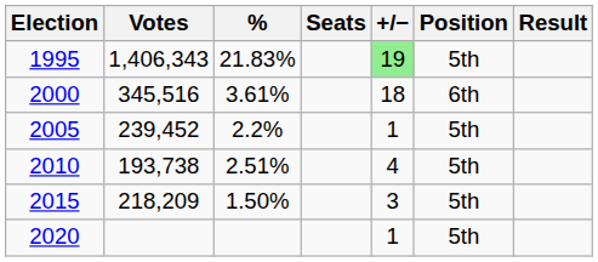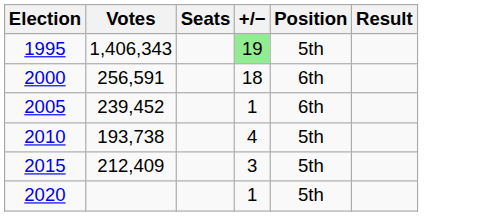 <table class="wikitable" style="text-align:center">
 <tr>
 <th>Election</th>
 <th><strong>Votes</strong></th>
-<th><strong>%</strong></th>
 <th>Seats</th>
 <th>+/−</th>
 <th><strong>Position</strong></th>
 <th><strong>Result</strong></th>
 </tr>
 <tr>
 <td><a href='#'>1995</a></td>
 <td>1,406,343</td>
-<td>21.83%</td>
 <td></td>
 <td style="background: lightgreen;"> 19</td>
 <td> 5th</td>
 <td></td>
 </tr>
 <tr>
 <td><a href='#'>2000</a></td>
-<td>345,516</td>
-<td>3.61%</td>
+<td>256,591</td>
 <td></td>
 <td> 18</td>
 <td> 6th</td>
 <td></td>
 </tr>
 <tr>
 <td><a href='#'>2005</a></td>
 <td>239,452</td>
-<td>2.2%</td>
 <td></td>
 <td> 1</td>
-<td> 5th</td>
+<td> 6th</td>
 <td></td>
 </tr>
 <tr>
 <td><a href='#'>2010</a></td>
 <td>193,738</td>
-<td>2.51%</td>
 <td></td>
 <td> 4</td>
 <td> 5th</td>
 <td></td>
 </tr>
 <tr>
 <td><a href='#'>2015</a></td>
-<td>218,209</td>
-<td>1.50%</td>
+<td>212,409</td>
 <td></td>
 <td> 3</td>
 <td> 5th</td>
 <td></td>
 </tr>
 <tr>
 <td><a href='#'>2020</a></td>
 <td></td>
 <td></td>
-<td></td>
 <td> 1</td>
 <td> 5th</td>
 <td></td>
 </tr>
 </table>
